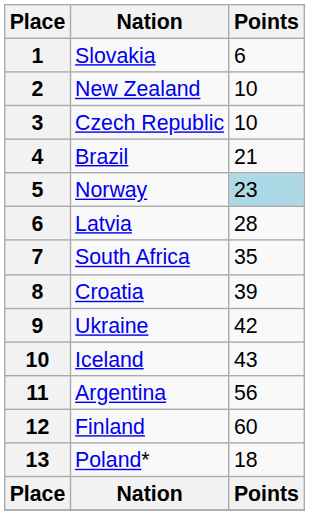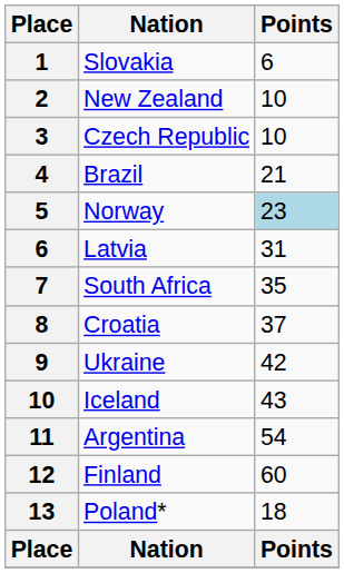 <table class="wikitable" style="font-size: 95%">
 <tr>
 <th>Place</th>
 <th>Nation</th>
 <th>Points</th>
 </tr>
 <tr>
 <th>1</th>
 <td> <a href='#'>Slovakia</a></td>
 <td>6</td>
 </tr>
 <tr>
 <th>2</th>
 <td> <a href='#'>New Zealand</a></td>
 <td>10</td>
 </tr>
 <tr>
 <th>3</th>
 <td> <a href='#'>Czech Republic</a></td>
 <td>10</td>
 </tr>
 <tr>
 <th>4</th>
 <td> <a href='#'>Brazil</a></td>
 <td>21</td>
 </tr>
 <tr>
 <th>5</th>
 <td> <a href='#'>Norway</a></td>
 <td style="background: lightblue;">23</td>
 </tr>
 <tr>
 <th>6</th>
 <td> <a href='#'>Latvia</a></td>
-<td>28</td>
+<td>31</td>
 </tr>
 <tr>
 <th>7</th>
 <td> <a href='#'>South Africa</a></td>
 <td>35</td>
 </tr>
 <tr>
 <th>8</th>
 <td> <a href='#'>Croatia</a></td>
-<td>39</td>
+<td>37</td>
 </tr>
 <tr>
 <th>9</th>
 <td> <a href='#'>Ukraine</a></td>
 <td>42</td>
 </tr>
 <tr>
 <th>10</th>
 <td> <a href='#'>Iceland</a></td>
 <td>43</td>
 </tr>
 <tr>
 <th>11</th>
 <td> <a href='#'>Argentina</a></td>
-<td>56</td>
+<td>54</td>
 </tr>
 <tr>
 <th>12</th>
 <td> <a href='#'>Finland</a></td>
 <td>60</td>
 </tr>
 <tr>
 <th>13</th>
 <td> <a href='#'>Poland</a>*</td>
 <td>18</td>
 </tr>
 <tr>
 <th>Place</th>
 <th>Nation</th>
 <th>Points</th>
 </tr>
 <tr>
 </tr>
 </table>
